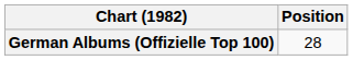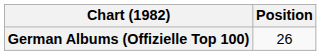 <table class="wikitable plainrowheaders" style="text-align:center">
 <tr>
 <th scope="col">Chart (1982)</th>
 <th scope="col">Position</th>
 </tr>
 <tr>
 <th scope="row">German Albums (Offizielle Top 100)</th>
-<td>28</td>
+<td>26</td>
 </tr>
 </table>
